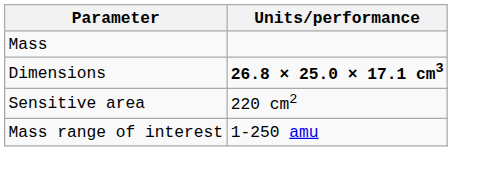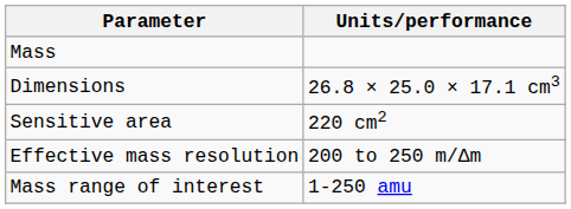 <table class="wikitable">
 <tr>
 <th>Parameter</th>
 <th>Units/performance</th>
 </tr>
 <tr>
 <td>Mass</td>
 <td></td>
 </tr>
 <tr>
 <td>Dimensions</td>
-<td><strong>26.8 × 25.0 × 17.1 cm<sup>3</sup></strong></td>
+<td>26.8 × 25.0 × 17.1 cm<sup>3</sup></td>
 </tr>
 <tr>
 <td>Sensitive area</td>
 <td>220 cm<sup>2</sup></td>
 </tr>
 <tr>
+<td>Effective mass resolution</td>
+<td>200 to 250 m/Δm</td>
+</tr>
+<tr>
 <td>Mass range of interest</td>
 <td>1-250 <a href='#'>amu</a></td>
 </tr>
 </table>
